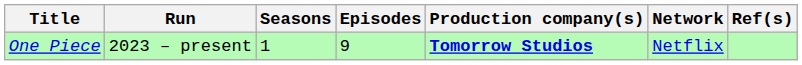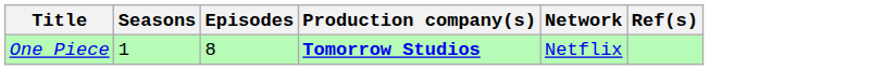 <table class="wikitable">
 <tr>
 <th>Title</th>
-<th>Run</th>
 <th>Seasons</th>
 <th>Episodes</th>
 <th>Production company(s)</th>
 <th>Network</th>
 <th>Ref(s)</th>
 </tr>
 <tr style="background:#b6fcb6;" span>
 <td><em><a href='#'>One Piece</a></em></td>
-<td>2023 – present</td>
 <td>1</td>
-<td>9</td>
+<td>8</td>
 <td><strong><a href='#'>Tomorrow Studios</a></strong></td>
 <td><a href='#'>Netflix</a></td>
 <td></td>
 </tr>
 </table>
